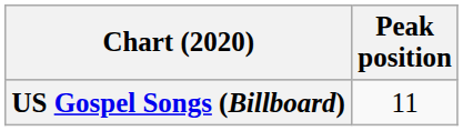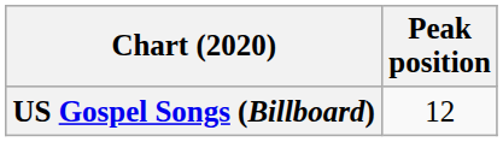 <table class="wikitable sortable plainrowheaders" style="text-align:center">
 <tr>
 <th scope="col">Chart (2020)</th>
 <th scope="col">Peak<br> position</th>
 </tr>
 <tr>
 <th scope="row">US <a href='#'>Gospel Songs</a> (<em>Billboard</em>)</th>
-<td align="center">11</td>
+<td align="center">12</td>
 </tr>
 </table>
